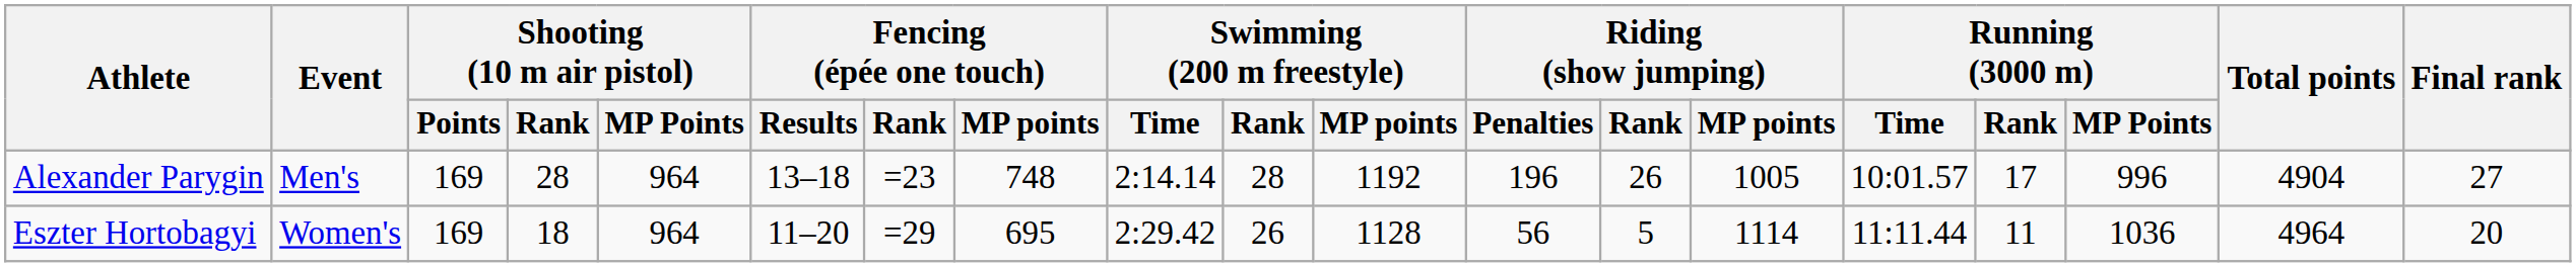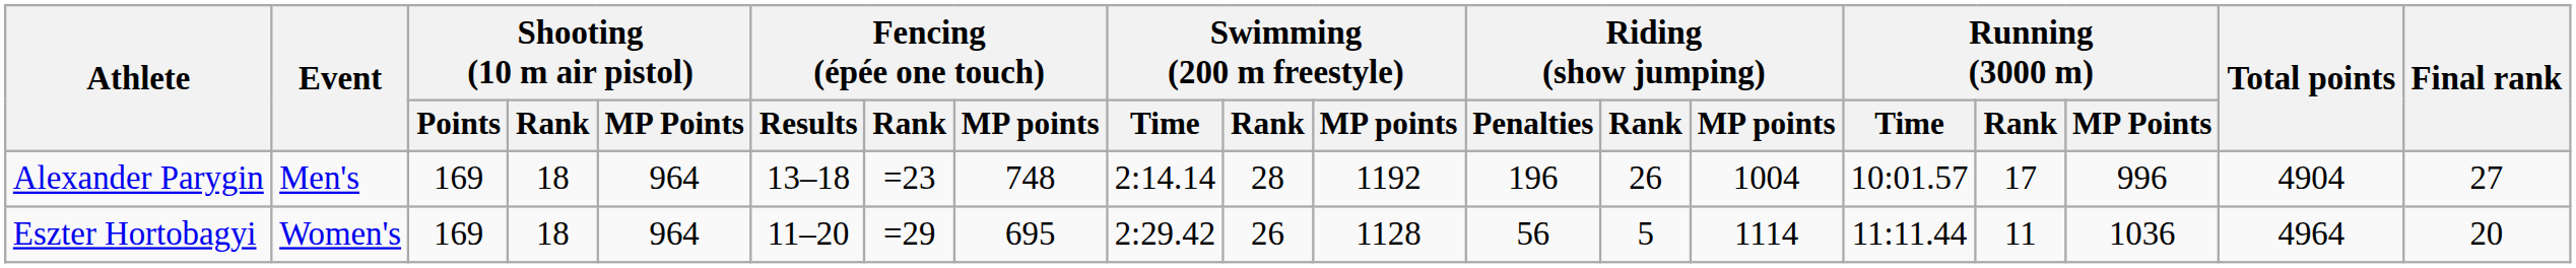 <table class="wikitable" style="font-size:90%">
 <tr>
 <th rowspan="2">Athlete</th>
 <th rowspan="2">Event</th>
 <th colspan=3>Shooting<br><span>(10 m air pistol)</span></th>
 <th colspan=3>Fencing<br><span>(épée one touch)</span></th>
 <th colspan=3>Swimming<br><span>(200 m freestyle)</span></th>
 <th colspan=3>Riding<br><span>(show jumping)</span></th>
 <th colspan=3>Running<br><span>(3000 m)</span></th>
 <th rowspan=2>Total points</th>
 <th rowspan=2>Final rank</th>
 </tr>
 <tr style="font-size:95%">
 <th>Points</th>
 <th>Rank</th>
 <th>MP Points</th>
 <th>Results</th>
 <th>Rank</th>
 <th>MP points</th>
 <th>Time</th>
 <th>Rank</th>
 <th>MP points</th>
 <th>Penalties</th>
 <th>Rank</th>
 <th>MP points</th>
 <th>Time</th>
 <th>Rank</th>
 <th>MP Points</th>
 </tr>
 <tr align=center>
 <td align=left><a href='#'>Alexander Parygin</a></td>
 <td align=left><a href='#'>Men's</a></td>
 <td>169</td>
-<td>28</td>
+<td>18</td>
 <td>964</td>
 <td>13–18</td>
 <td>=23</td>
 <td>748</td>
 <td>2:14.14</td>
 <td>28</td>
 <td>1192</td>
 <td>196</td>
 <td>26</td>
-<td>1005</td>
+<td>1004</td>
 <td>10:01.57</td>
 <td>17</td>
 <td>996</td>
 <td>4904</td>
 <td>27</td>
 </tr>
 <tr align=center>
 <td align=left><a href='#'>Eszter Hortobagyi</a></td>
 <td align=left><a href='#'>Women's</a></td>
 <td>169</td>
 <td>18</td>
 <td>964</td>
 <td>11–20</td>
 <td>=29</td>
 <td>695</td>
 <td>2:29.42</td>
 <td>26</td>
 <td>1128</td>
 <td>56</td>
 <td>5</td>
 <td>1114</td>
 <td>11:11.44</td>
 <td>11</td>
 <td>1036</td>
 <td>4964</td>
 <td>20</td>
 </tr>
 </table>
